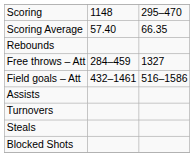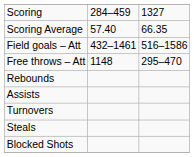 <table class="wikitable">
 <tr>
 </tr>
 <tr>
 <td>Scoring</td>
-<td>1148</td>
-<td>295–470</td>
+<td>284–459</td>
+<td>1327</td>
 </tr>
 <tr>
 <td>Scoring Average</td>
 <td>57.40</td>
 <td>66.35</td>
 </tr>
 <tr>
+<td>Field goals – Att</td>
+<td>432–1461</td>
+<td>516–1586</td>
+</tr>
+<tr>
+<td>Free throws – Att</td>
+<td>1148</td>
+<td>295–470</td>
+</tr>
+<tr>
 <td>Rebounds</td>
 <td></td>
 <td></td>
-</tr>
-<tr>
-<td>Free throws – Att</td>
-<td>284–459</td>
-<td>1327</td>
-</tr>
-<tr>
-<td>Field goals – Att</td>
-<td>432–1461</td>
-<td>516–1586</td>
 </tr>
 <tr>
 <td>Assists</td>
 <td></td>
 <td></td>
 </tr>
 <tr>
 <td>Turnovers</td>
 <td></td>
 <td></td>
 </tr>
 <tr>
 <td>Steals</td>
 <td></td>
 <td></td>
 </tr>
 <tr>
 <td>Blocked Shots</td>
 <td></td>
 <td></td>
 </tr>
 <tr>
 </tr>
 </table>
